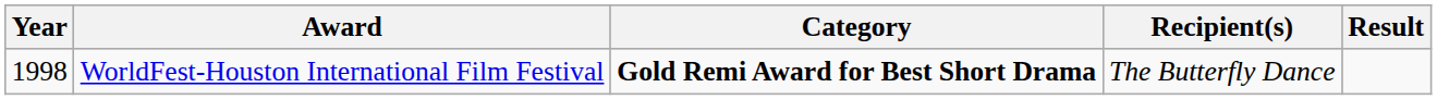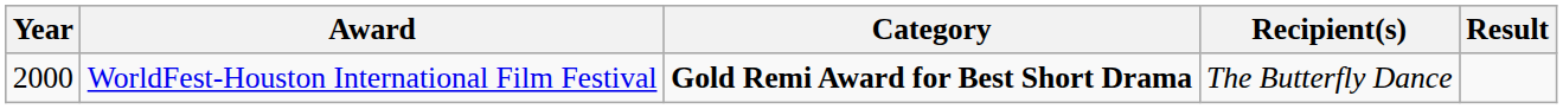 <table class="wikitable">
 <tr>
 <th>Year</th>
 <th>Award</th>
 <th>Category</th>
 <th>Recipient(s)</th>
 <th>Result</th>
 </tr>
 <tr>
-<td>1998</td>
+<td>2000</td>
 <td><a href='#'>WorldFest-Houston International Film Festival</a></td>
 <td><strong>Gold Remi Award for Best Short Drama</strong></td>
 <td><em>The Butterfly Dance</em></td>
 <td></td>
 </tr>
 </table>
